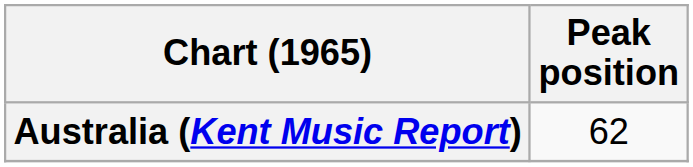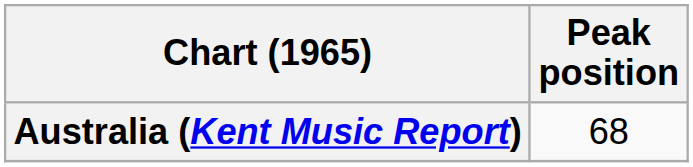 <table class="wikitable sortable plainrowheaders" style="text-align:center">
 <tr>
 <th scope="col">Chart (1965)</th>
 <th scope="col">Peak<br>position</th>
 </tr>
 <tr>
 <th scope="row">Australia (<em><a href='#'>Kent Music Report</a></em>)</th>
-<td align="center">62</td>
+<td align="center">68</td>
 </tr>
 <tr>
 </tr>
 <tr>
 </tr>
 <tr>
 </tr>
 <tr>
 </tr>
 <tr>
 </tr>
 </table>
